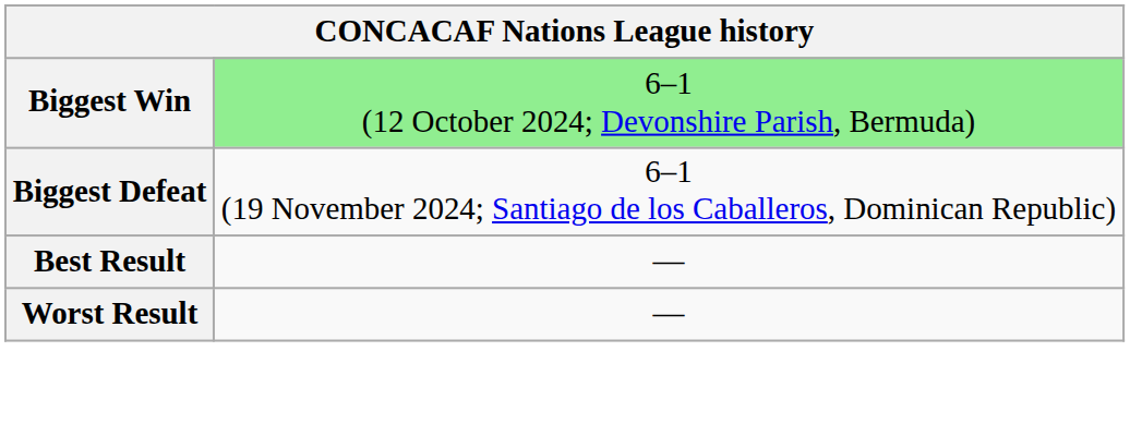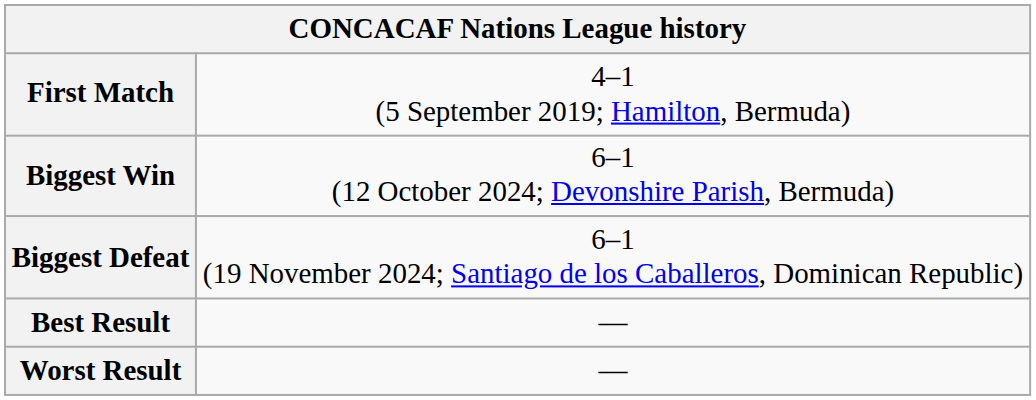 <table class="wikitable collapsible collapsed" style="text-align: center;font-size:90%;">
 <tr>
 <th colspan=2>CONCACAF Nations League history</th>
 </tr>
 <tr>
+<th>First Match</th>
+<td> 4–1  <br>(5 September 2019; <a href='#'>Hamilton</a>, Bermuda)</td>
+</tr>
+<tr>
 <th>Biggest Win</th>
-<td style="background: lightgreen;"> 6–1 <br>(12 October 2024; <a href='#'>Devonshire Parish</a>, Bermuda)</td>
+<td> 6–1 <br>(12 October 2024; <a href='#'>Devonshire Parish</a>, Bermuda)</td>
 </tr>
 <tr>
 <th>Biggest Defeat</th>
 <td> 6–1  <br>(19 November 2024; <a href='#'>Santiago de los Caballeros</a>, Dominican Republic)</td>
 </tr>
 <tr>
 <th>Best Result</th>
 <td>—</td>
 </tr>
 <tr>
 <th>Worst Result</th>
 <td>—</td>
 </tr>
 </table>
